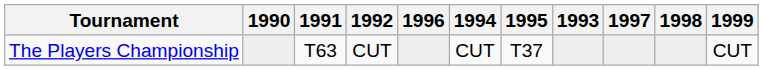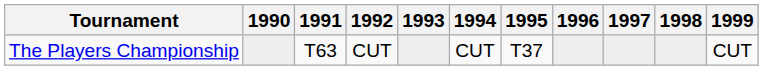 <table class="wikitable" style="font-size:95%;text-align:center;">
 <tr>
 <th>Tournament</th>
 <th>1990</th>
 <th>1991</th>
 <th>1992</th>
-<th>1996</th>
+<th>1993</th>
 <th>1994</th>
 <th>1995</th>
-<th>1993</th>
+<th>1996</th>
 <th>1997</th>
 <th>1998</th>
 <th>1999</th>
 </tr>
 <tr>
 <td align=left><a href='#'>The Players Championship</a></td>
 <td style="background:#eeeeee;"></td>
 <td>T63</td>
 <td>CUT</td>
 <td style="background:#eeeeee;"></td>
 <td>CUT</td>
 <td>T37</td>
 <td style="background:#eeeeee;"></td>
 <td style="background:#eeeeee;"></td>
 <td style="background:#eeeeee;"></td>
 <td>CUT</td>
 </tr>
 </table>
